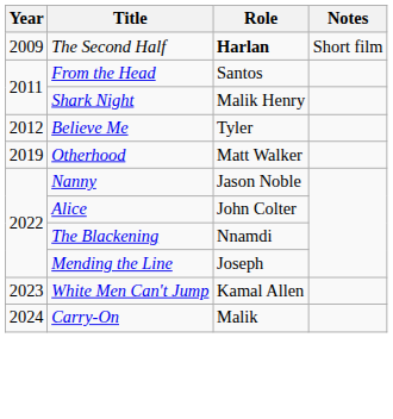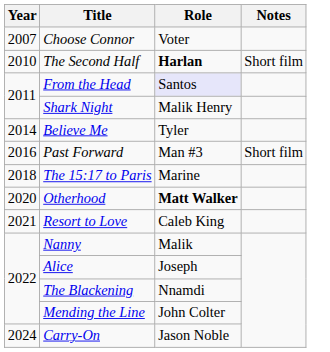 <table class="wikitable sortable">
 <tr>
 <th>Year</th>
 <th>Title</th>
 <th>Role</th>
 <th class="unsortable">Notes</th>
 </tr>
 <tr>
-<td>2009</td>
+<td>2007</td>
+<td><em>Choose Connor</em></td>
+<td>Voter</td>
+<td></td>
+</tr>
+<tr>
+<td>2010</td>
 <td><em>The Second Half</em></td>
 <td><strong>Harlan</strong></td>
 <td>Short film</td>
 </tr>
 <tr>
 <td rowspan="2">2011</td>
 <td><em><a href='#'>From the Head</a></em></td>
-<td>Santos</td>
+<td style="background: lavender;">Santos</td>
 </tr>
 <tr>
 <td><em><a href='#'>Shark Night</a></em></td>
 <td>Malik Henry</td>
 <td></td>
 </tr>
 <tr>
-<td>2012</td>
+<td>2014</td>
 <td><em><a href='#'>Believe Me</a></em></td>
 <td>Tyler</td>
 <td></td>
 </tr>
 <tr>
-<td>2019</td>
+<td>2016</td>
+<td><em>Past Forward</em></td>
+<td>Man #3</td>
+<td>Short film</td>
+</tr>
+<tr>
+<td>2018</td>
+<td><em><a href='#'>The 15:17 to Paris</a></em></td>
+<td>Marine</td>
+<td></td>
+</tr>
+<tr>
+<td>2020</td>
 <td><em><a href='#'>Otherhood</a></em></td>
-<td>Matt Walker</td>
+<td><strong>Matt Walker</strong></td>
+<td></td>
+</tr>
+<tr>
+<td>2021</td>
+<td><em><a href='#'>Resort to Love</a></em></td>
+<td>Caleb King</td>
 <td></td>
 </tr>
 <tr>
 <td rowspan="4">2022</td>
 <td><em><a href='#'>Nanny</a></em></td>
-<td>Jason Noble</td>
+<td>Malik</td>
 </tr>
 <tr>
 <td><em><a href='#'>Alice</a></em></td>
-<td>John Colter</td>
+<td>Joseph</td>
 </tr>
 <tr>
 <td><em><a href='#'>The Blackening</a></em></td>
 <td>Nnamdi</td>
 </tr>
 <tr>
 <td><em><a href='#'>Mending the Line</a></em></td>
-<td>Joseph</td>
-</tr>
-<tr>
-<td>2023</td>
-<td><em><a href='#'>White Men Can't Jump</a></em></td>
-<td>Kamal Allen</td>
-<td></td>
+<td>John Colter</td>
 </tr>
 <tr>
 <td>2024</td>
 <td><em><a href='#'>Carry-On</a></em></td>
-<td>Malik</td>
+<td>Jason Noble</td>
 </tr>
 </table>
